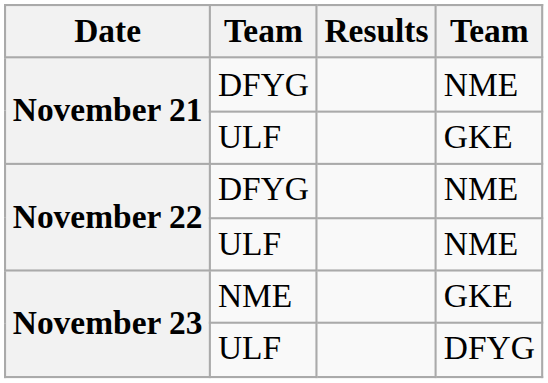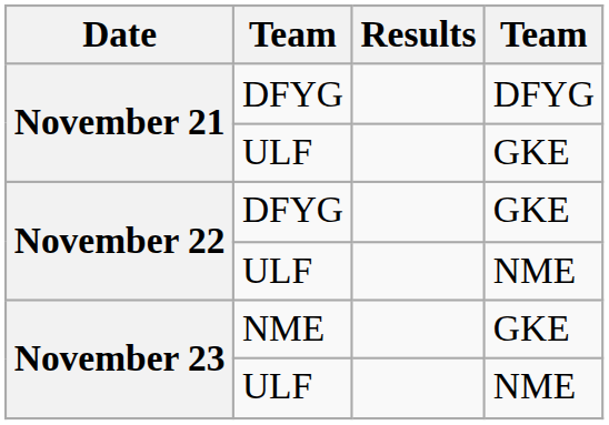 <table class="wikitable">
 <tr>
 <th>Date</th>
 <th>Team</th>
 <th>Results</th>
 <th>Team</th>
 </tr>
 <tr>
 <th rowspan="2">November 21</th>
 <td> DFYG</td>
 <td></td>
-<td> NME</td>
+<td> DFYG</td>
 </tr>
 <tr>
 <td> ULF</td>
 <td></td>
 <td> GKE</td>
 </tr>
 <tr>
 <th rowspan="2">November 22</th>
 <td> DFYG</td>
 <td></td>
-<td> NME</td>
+<td> GKE</td>
 </tr>
 <tr>
 <td> ULF</td>
 <td></td>
 <td> NME</td>
 </tr>
 <tr>
 <th rowspan="2">November 23</th>
 <td> NME</td>
 <td></td>
 <td> GKE</td>
 </tr>
 <tr>
 <td> ULF</td>
 <td></td>
-<td> DFYG</td>
+<td> NME</td>
 </tr>
 </table>
